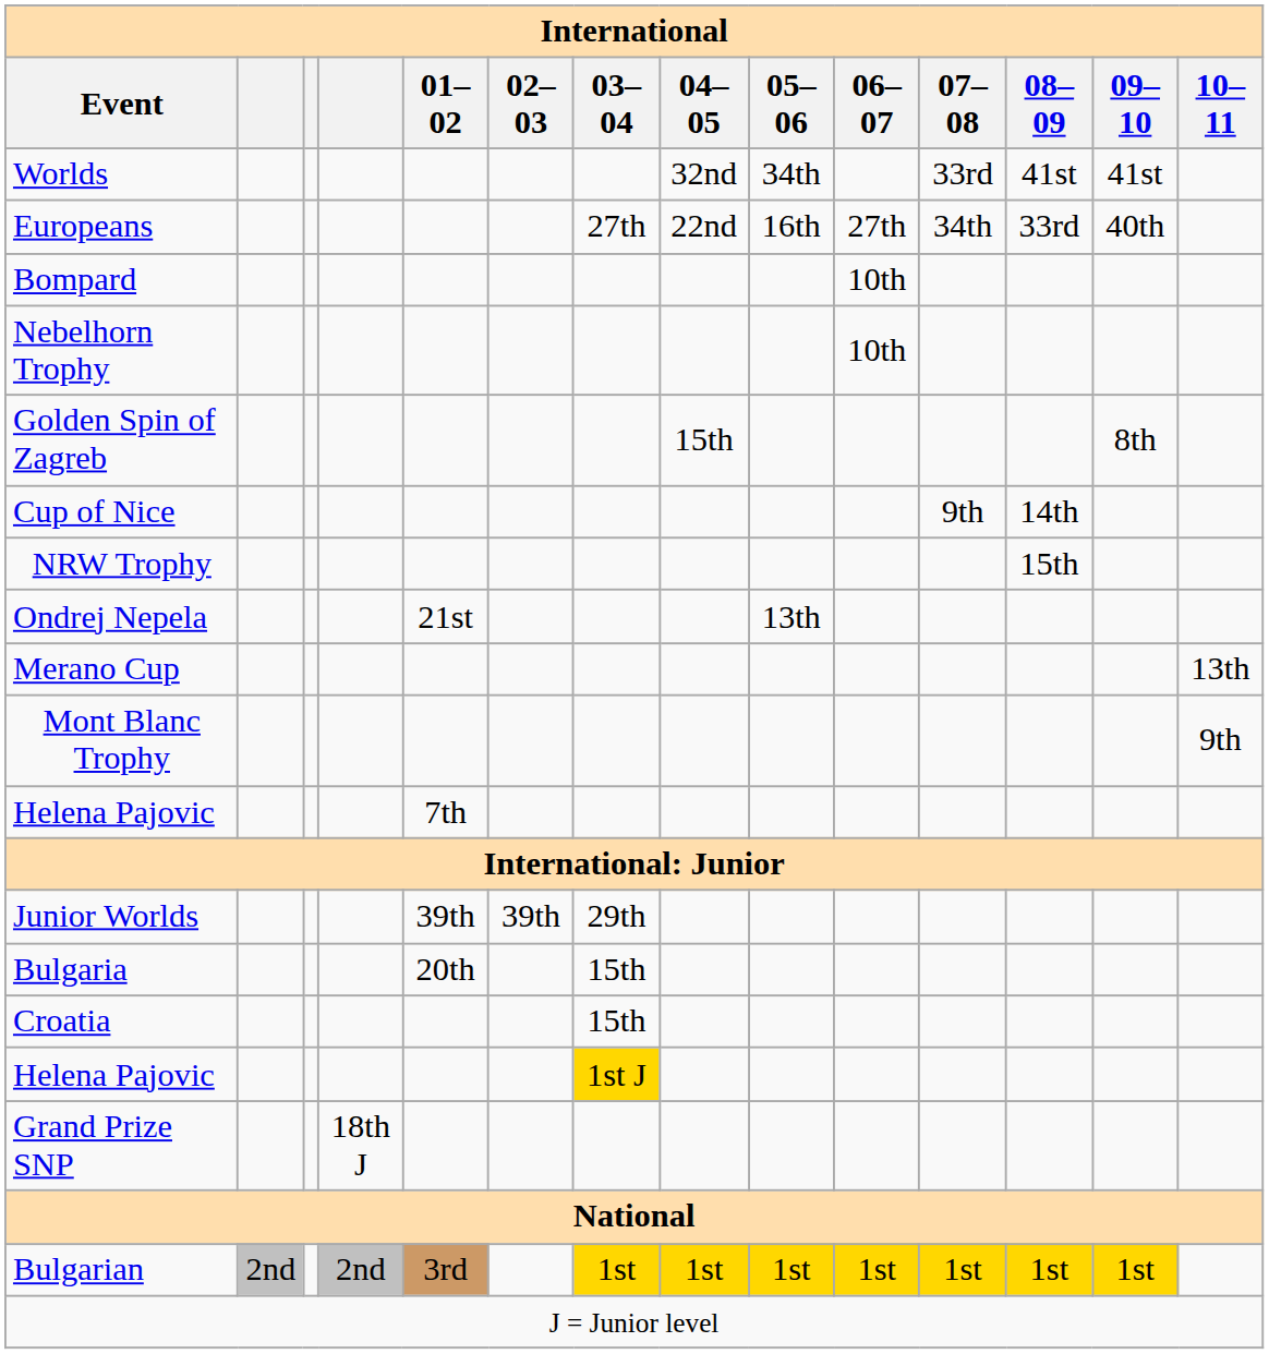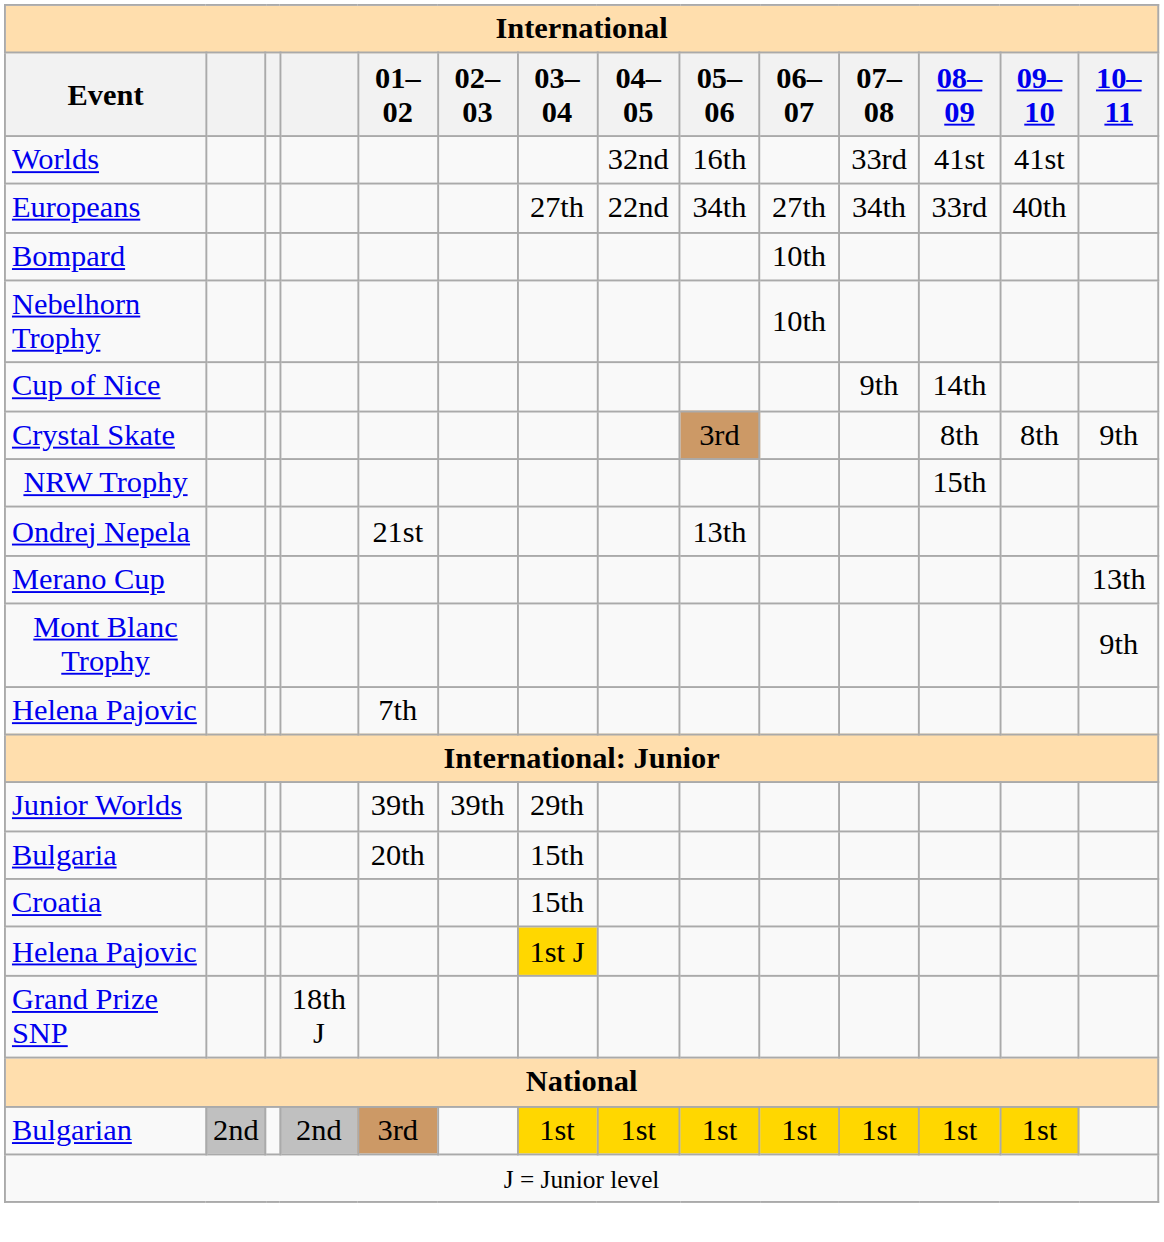 <table class="wikitable" style="text-align:center">
 <tr>
 <th style="background-color: #ffdead; " colspan=14 align=center>International</th>
 </tr>
 <tr>
 <th>Event</th>
 <th></th>
 <th></th>
 <th></th>
 <th>01–02</th>
 <th>02–03</th>
 <th>03–04</th>
 <th>04–05</th>
 <th>05–06</th>
 <th>06–07</th>
 <th>07–08</th>
 <th><a href='#'>08–09</a></th>
 <th><a href='#'>09–10</a></th>
 <th><a href='#'>10–11</a></th>
 </tr>
 <tr>
 <td align=left><a href='#'>Worlds</a></td>
 <td></td>
 <td></td>
 <td></td>
 <td></td>
 <td></td>
 <td></td>
 <td>32nd</td>
-<td>34th</td>
+<td>16th</td>
 <td></td>
 <td>33rd</td>
 <td>41st</td>
 <td>41st</td>
 <td></td>
 </tr>
 <tr>
 <td align=left><a href='#'>Europeans</a></td>
 <td></td>
 <td></td>
 <td></td>
 <td></td>
 <td></td>
 <td>27th</td>
 <td>22nd</td>
-<td>16th</td>
+<td>34th</td>
 <td>27th</td>
 <td>34th</td>
 <td>33rd</td>
 <td>40th</td>
 <td></td>
 </tr>
 <tr>
 <td align=left> <a href='#'>Bompard</a></td>
 <td></td>
 <td></td>
 <td></td>
 <td></td>
 <td></td>
 <td></td>
 <td></td>
 <td></td>
 <td>10th</td>
 <td></td>
 <td></td>
 <td></td>
 <td></td>
 </tr>
 <tr>
 <td align=left><a href='#'>Nebelhorn Trophy</a></td>
 <td></td>
 <td></td>
 <td></td>
 <td></td>
 <td></td>
 <td></td>
 <td></td>
 <td></td>
 <td>10th</td>
 <td></td>
 <td></td>
 <td></td>
 <td></td>
 </tr>
 <tr>
-<td align=left><a href='#'>Golden Spin of Zagreb</a></td>
-<td></td>
-<td></td>
-<td></td>
-<td></td>
-<td></td>
-<td></td>
-<td>15th</td>
-<td></td>
-<td></td>
-<td></td>
-<td></td>
-<td>8th</td>
-<td></td>
-</tr>
-<tr>
 <td align=left><a href='#'>Cup of Nice</a></td>
 <td></td>
 <td></td>
 <td></td>
 <td></td>
 <td></td>
 <td></td>
 <td></td>
 <td></td>
 <td></td>
 <td>9th</td>
 <td>14th</td>
 <td></td>
 <td></td>
+</tr>
+<tr>
+<td align=left><a href='#'>Crystal Skate</a></td>
+<td></td>
+<td></td>
+<td></td>
+<td></td>
+<td></td>
+<td></td>
+<td></td>
+<td bgcolor=cc9966>3rd</td>
+<td></td>
+<td></td>
+<td>8th</td>
+<td>8th</td>
+<td>9th</td>
 </tr>
 <tr>
 <td><a href='#'>NRW Trophy</a></td>
 <td></td>
 <td></td>
 <td></td>
 <td></td>
 <td></td>
 <td></td>
 <td></td>
 <td></td>
 <td></td>
 <td></td>
 <td>15th</td>
 <td></td>
 <td></td>
 </tr>
 <tr>
 <td align=left><a href='#'>Ondrej Nepela</a></td>
 <td></td>
 <td></td>
 <td></td>
 <td>21st</td>
 <td></td>
 <td></td>
 <td></td>
 <td>13th</td>
 <td></td>
 <td></td>
 <td></td>
 <td></td>
 <td></td>
 </tr>
 <tr>
 <td align=left><a href='#'>Merano Cup</a></td>
 <td></td>
 <td></td>
 <td></td>
 <td></td>
 <td></td>
 <td></td>
 <td></td>
 <td></td>
 <td></td>
 <td></td>
 <td></td>
 <td></td>
 <td>13th</td>
 </tr>
 <tr>
 <td><a href='#'>Mont Blanc Trophy</a></td>
 <td></td>
 <td></td>
 <td></td>
 <td></td>
 <td></td>
 <td></td>
 <td></td>
 <td></td>
 <td></td>
 <td></td>
 <td></td>
 <td></td>
 <td>9th</td>
 </tr>
 <tr>
 <td align=left><a href='#'>Helena Pajovic</a></td>
 <td></td>
 <td></td>
 <td></td>
 <td>7th</td>
 <td></td>
 <td></td>
 <td></td>
 <td></td>
 <td></td>
 <td></td>
 <td></td>
 <td></td>
 <td></td>
 </tr>
 <tr>
 <th style="background-color: #ffdead; " colspan=14 align=center>International: Junior</th>
 </tr>
 <tr>
 <td align=left><a href='#'>Junior Worlds</a></td>
 <td></td>
 <td></td>
 <td></td>
 <td>39th</td>
 <td>39th</td>
 <td>29th</td>
 <td></td>
 <td></td>
 <td></td>
 <td></td>
 <td></td>
 <td></td>
 <td></td>
 </tr>
 <tr>
 <td align=left> <a href='#'>Bulgaria</a></td>
 <td></td>
 <td></td>
 <td></td>
 <td>20th</td>
 <td></td>
 <td>15th</td>
 <td></td>
 <td></td>
 <td></td>
 <td></td>
 <td></td>
 <td></td>
 <td></td>
 </tr>
 <tr>
 <td align=left> <a href='#'>Croatia</a></td>
 <td></td>
 <td></td>
 <td></td>
 <td></td>
 <td></td>
 <td>15th</td>
 <td></td>
 <td></td>
 <td></td>
 <td></td>
 <td></td>
 <td></td>
 <td></td>
 </tr>
 <tr>
 <td align=left><a href='#'>Helena Pajovic</a></td>
 <td></td>
 <td></td>
 <td></td>
 <td></td>
 <td></td>
 <td bgcolor=gold>1st J</td>
 <td></td>
 <td></td>
 <td></td>
 <td></td>
 <td></td>
 <td></td>
 <td></td>
 </tr>
 <tr>
 <td align=left><a href='#'>Grand Prize SNP</a></td>
 <td></td>
 <td></td>
 <td>18th J</td>
 <td></td>
 <td></td>
 <td></td>
 <td></td>
 <td></td>
 <td></td>
 <td></td>
 <td></td>
 <td></td>
 <td></td>
 </tr>
 <tr>
 <th style="background-color: #ffdead; " colspan=14 align=center>National</th>
 </tr>
 <tr>
 <td align=left><a href='#'>Bulgarian</a></td>
 <td bgcolor=silver>2nd</td>
 <td></td>
 <td bgcolor=silver>2nd</td>
 <td bgcolor=cc9966>3rd</td>
 <td></td>
 <td bgcolor=gold>1st</td>
 <td bgcolor=gold>1st</td>
 <td bgcolor=gold>1st</td>
 <td bgcolor=gold>1st</td>
 <td bgcolor=gold>1st</td>
 <td bgcolor=gold>1st</td>
 <td bgcolor=gold>1st</td>
 <td></td>
 </tr>
 <tr>
 <td colspan=14 align=center><small> J = Junior level </small></td>
 </tr>
 </table>
